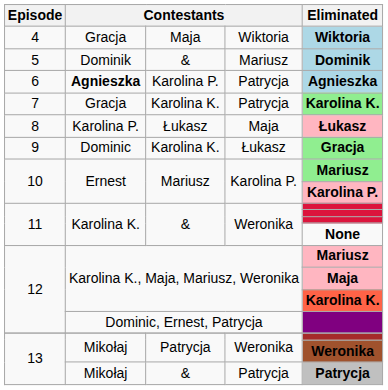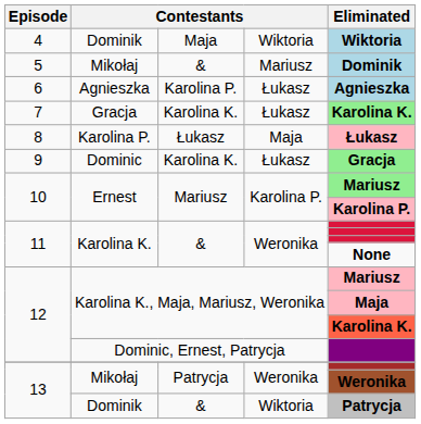 <table class="wikitable" border="2" style="text-align:center; font-size:85%;">
 <tr>
 <th>Episode</th>
 <th colspan="3">Contestants</th>
 <th>Eliminated</th>
 </tr>
 <tr>
 <td>4</td>
-<td>Gracja</td>
+<td>Dominik</td>
 <td>Maja</td>
 <td>Wiktoria</td>
 <td style="background:lightblue;"><strong>Wiktoria</strong></td>
 </tr>
 <tr>
 <td>5</td>
-<td>Dominik</td>
+<td>Mikołaj</td>
 <td>&</td>
 <td>Mariusz</td>
 <td style="background:lightblue;"><strong>Dominik</strong></td>
 </tr>
 <tr>
 <td>6</td>
-<td><strong>Agnieszka</strong></td>
+<td>Agnieszka</td>
 <td>Karolina P.</td>
-<td>Patrycja</td>
+<td>Łukasz</td>
 <td style="background:lightblue;"><strong>Agnieszka</strong></td>
 </tr>
 <tr>
 <td>7</td>
 <td>Gracja</td>
 <td>Karolina K.</td>
-<td>Patrycja</td>
+<td>Łukasz</td>
 <td style="background:lightgreen;"><strong>Karolina K.</strong></td>
 </tr>
 <tr>
 <td>8</td>
 <td>Karolina P.</td>
 <td>Łukasz</td>
 <td>Maja</td>
 <td style="background:lightpink;"><strong>Łukasz</strong></td>
 </tr>
 <tr>
 <td>9</td>
 <td>Dominic</td>
 <td>Karolina K.</td>
 <td>Łukasz</td>
 <td style="background:lightgreen;"><strong>Gracja</strong></td>
 </tr>
 <tr>
 <td rowspan="2">10</td>
 <td rowspan="2">Ernest</td>
 <td rowspan="2">Mariusz</td>
 <td rowspan="2">Karolina P.</td>
 <td style="background:lightgreen;"><strong>Mariusz</strong></td>
 </tr>
 <tr>
 <td style="background:lightpink;"><strong>Karolina P.</strong></td>
 </tr>
 <tr>
 <td rowspan="4">11</td>
 <td rowspan="4">Karolina K.</td>
 <td rowspan="4">&</td>
 <td rowspan="4">Weronika</td>
 <td style="background:crimson;"><strong></strong></td>
 </tr>
 <tr>
 <td style="background:crimson;"><strong></strong></td>
 </tr>
 <tr>
 <td style="background:crimson;"><strong></strong></td>
 </tr>
 <tr>
 <td><strong>None</strong></td>
 </tr>
 <tr>
 <td rowspan="4">12</td>
 <td rowspan="3" colspan="3">Karolina K., Maja, Mariusz, Weronika</td>
 <td style="background:lightpink;"><strong>Mariusz</strong></td>
 </tr>
 <tr>
 <td style="background:lightpink;"><strong>Maja</strong></td>
 </tr>
 <tr>
 <td style="background:tomato;"><strong>Karolina K.</strong></td>
 </tr>
 <tr>
 <td colspan="3">Dominic, Ernest, Patrycja</td>
 <td style="background:purple;"><strong></strong></td>
 </tr>
 <tr>
 </tr>
 <tr>
 <td rowspan="3">13</td>
 <td rowspan="2">Mikołaj</td>
 <td rowspan="2">Patrycja</td>
 <td rowspan="2">Weronika</td>
 <td style="background:brown;"><strong></strong></td>
 </tr>
 <tr>
 <td style="background:sienna;"><strong>Weronika</strong></td>
 </tr>
 <tr>
-<td>Mikołaj</td>
+<td>Dominik</td>
 <td>&</td>
-<td>Patrycja</td>
+<td>Wiktoria</td>
 <td style="background:silver;"><strong>Patrycja</strong></td>
 </tr>
 </table>
